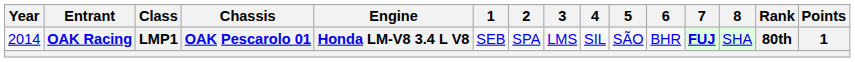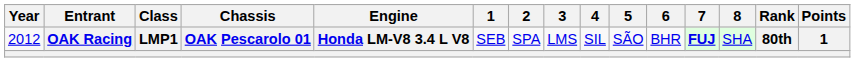 <table class="wikitable" style="text-align:center; font-size:85%">
 <tr>
 <th>Year</th>
 <th>Entrant</th>
 <th>Class</th>
 <th>Chassis</th>
 <th>Engine</th>
 <th>1</th>
 <th>2</th>
 <th>3</th>
 <th>4</th>
 <th>5</th>
 <th>6</th>
 <th>7</th>
 <th>8</th>
 <th>Rank</th>
 <th>Points</th>
 </tr>
 <tr>
-<td><a href='#'>2014</a></td>
+<td><a href='#'>2012</a></td>
 <th nowrap><a href='#'>OAK Racing</a></th>
 <th>LMP1</th>
 <th nowrap><a href='#'>OAK</a> <a href='#'>Pescarolo 01</a></th>
 <th><a href='#'>Honda</a> LM-V8 3.4 L V8</th>
 <td><a href='#'>SEB</a></td>
 <td><a href='#'>SPA</a></td>
 <td><a href='#'>LMS</a></td>
 <td><a href='#'>SIL</a></td>
 <td><a href='#'>SÃO</a></td>
 <td><a href='#'>BHR</a></td>
 <td style="background:#DFFFDF;"><strong><a href='#'>FUJ</a><br></strong></td>
 <td style="background:#DFFFDF;"><a href='#'>SHA</a><br></td>
 <th>80th</th>
 <th>1</th>
 </tr>
 <tr>
 <th colspan="15"></th>
 </tr>
 </table>
